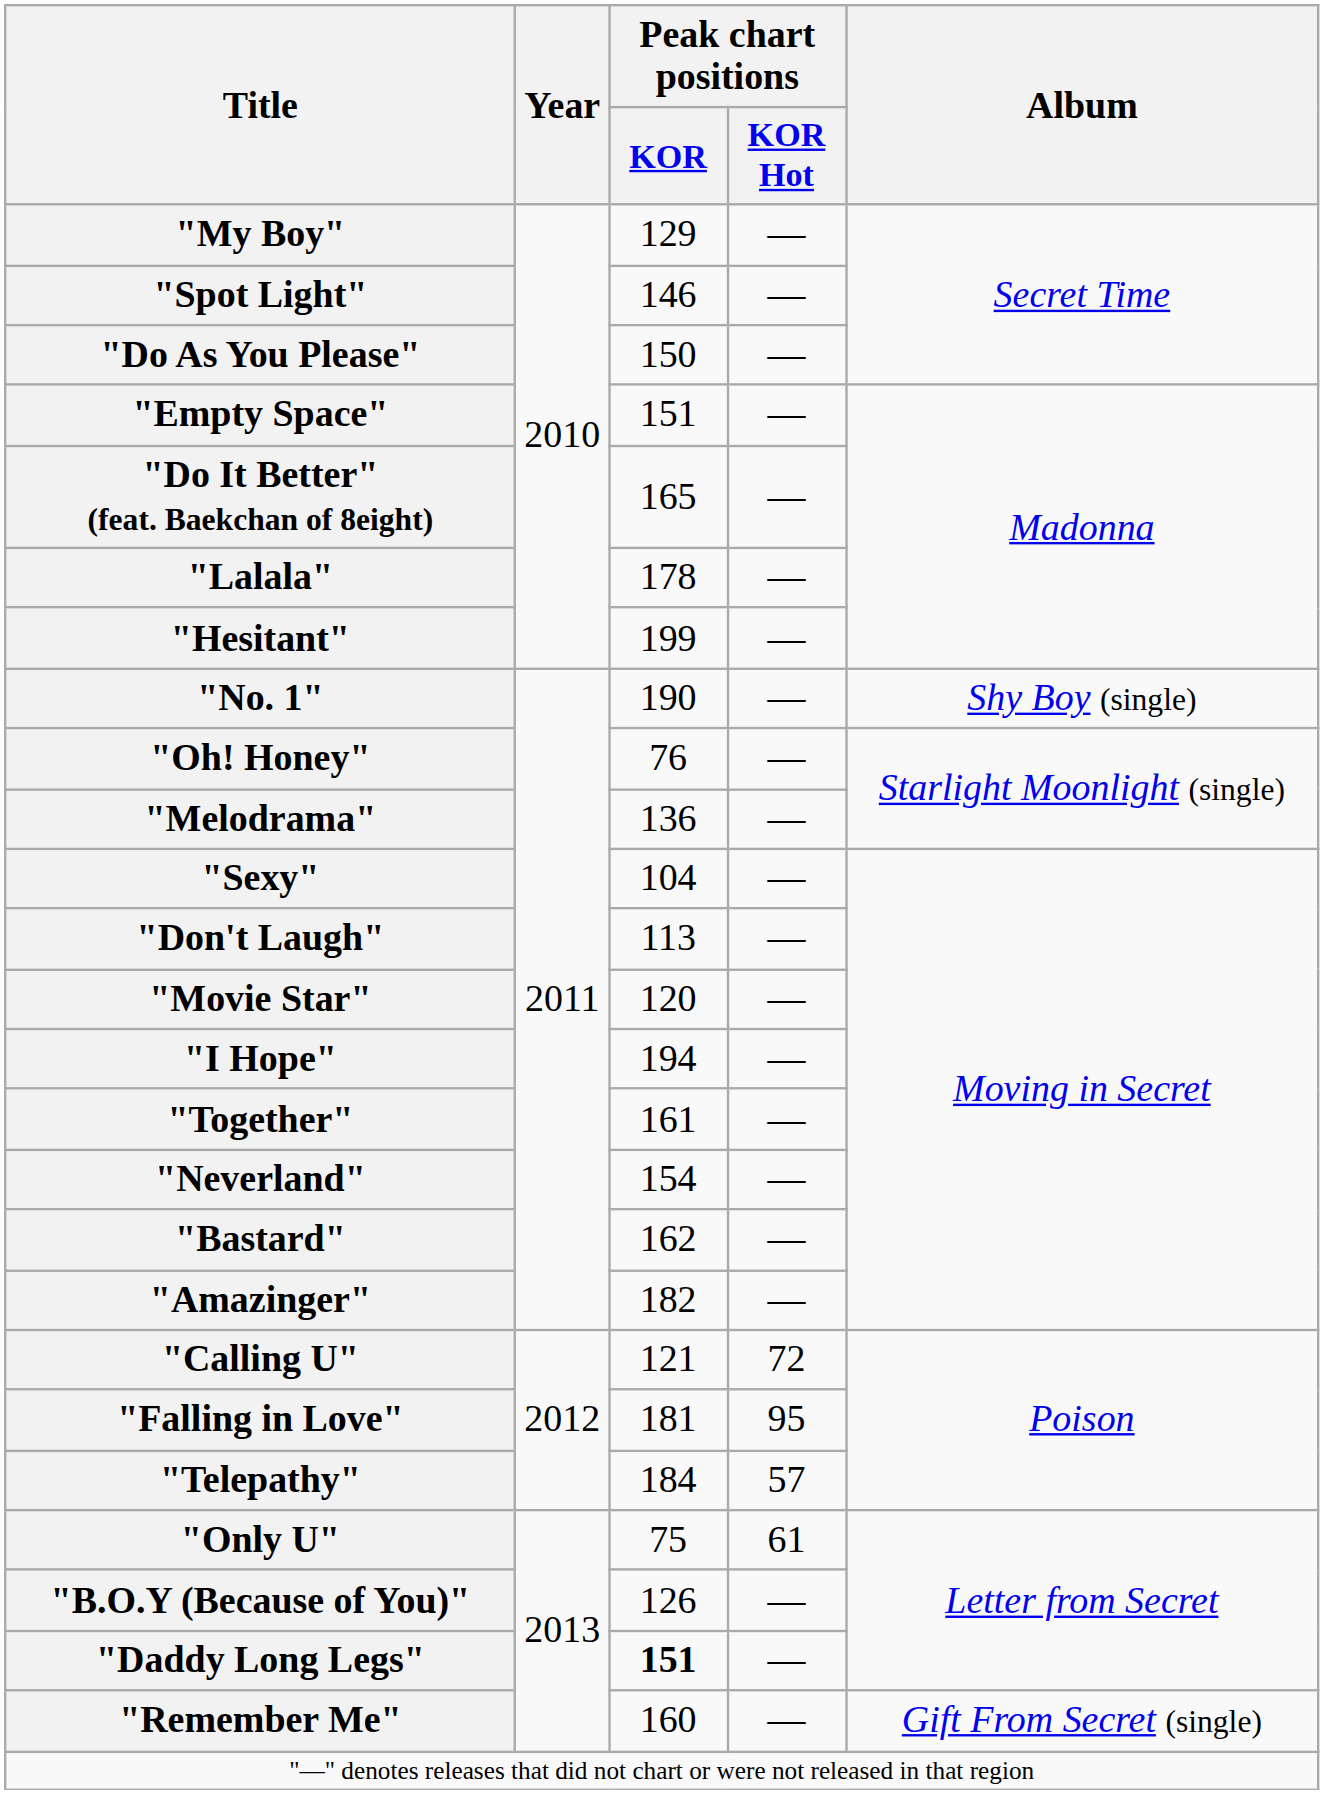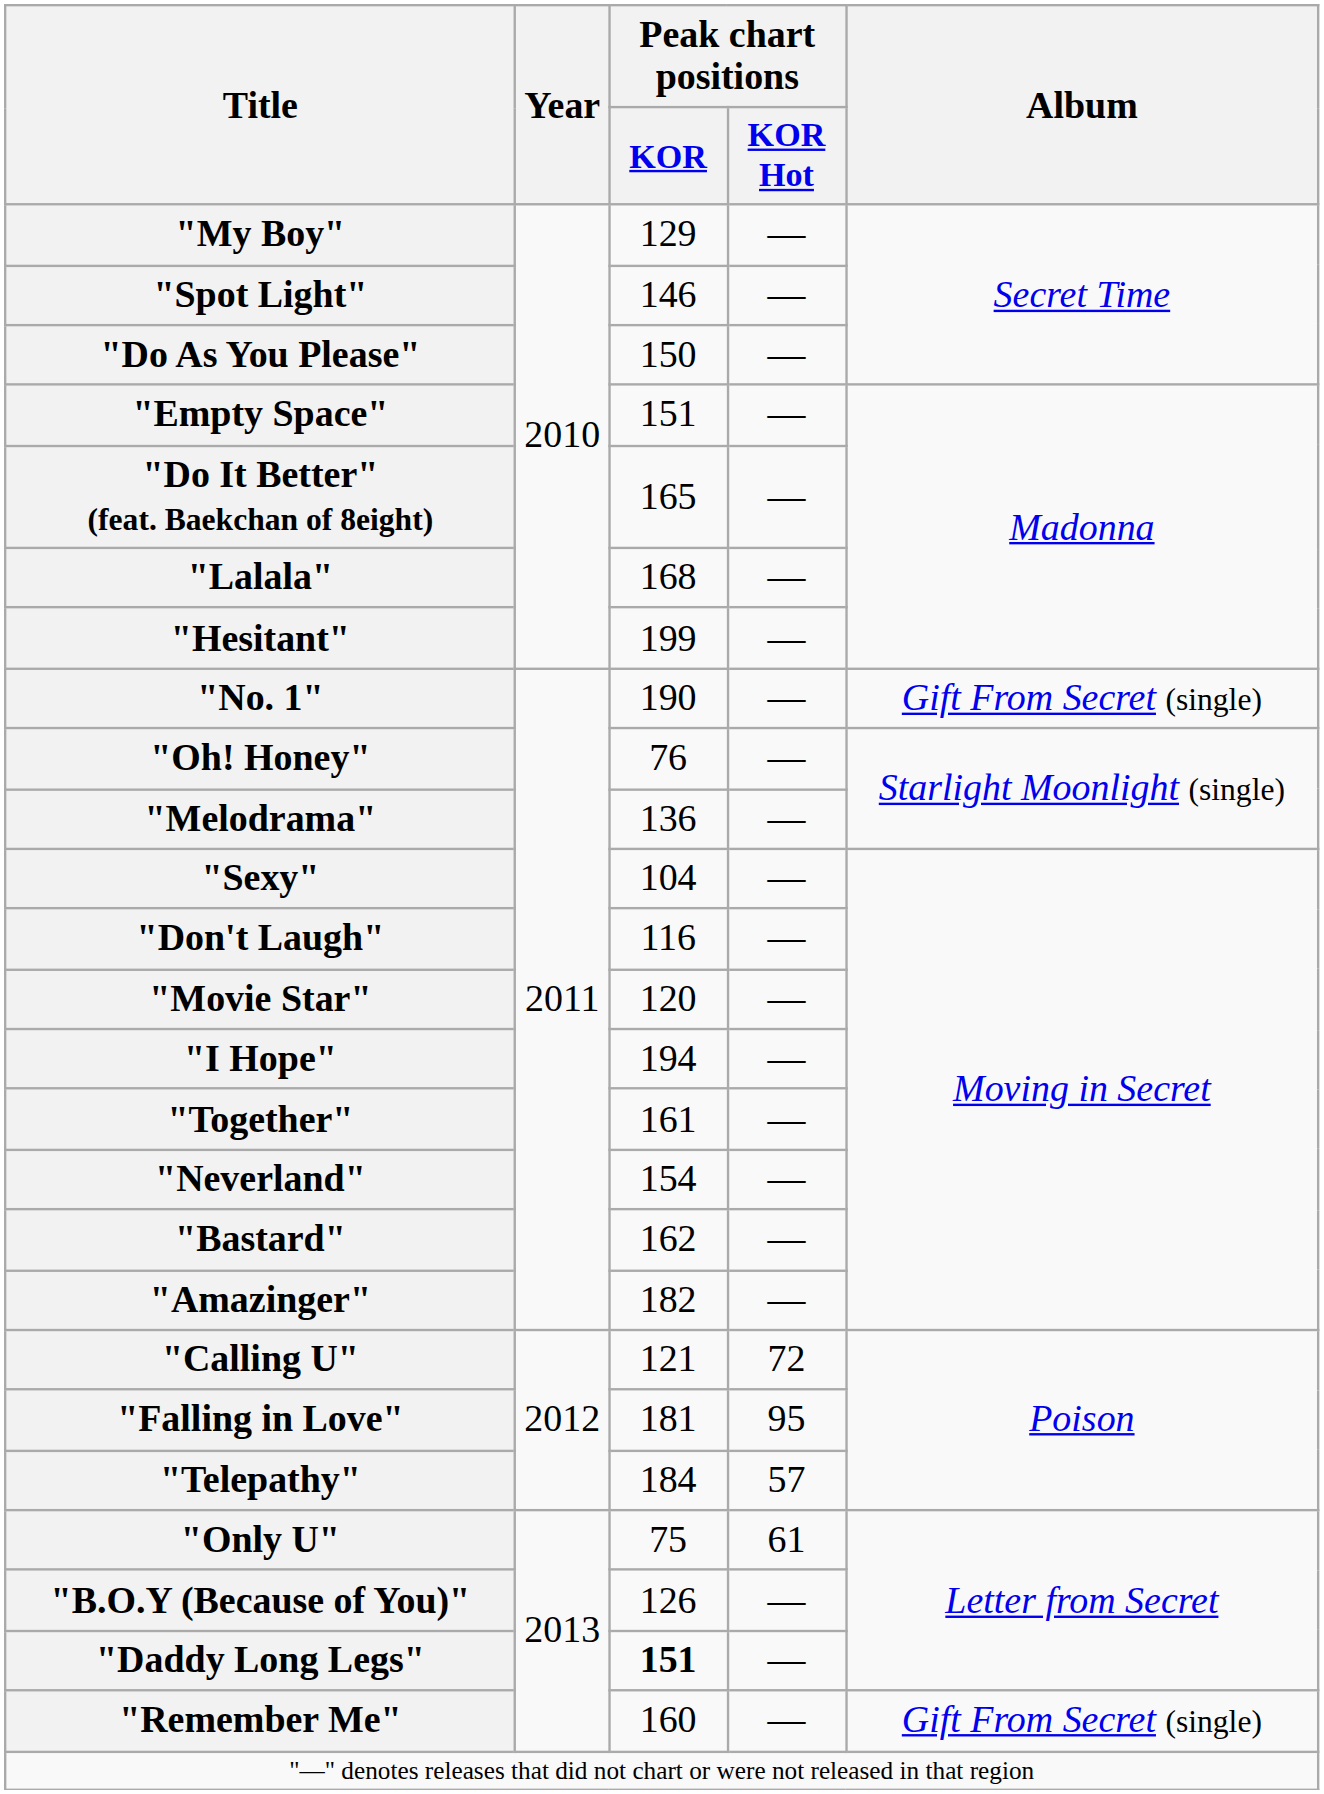 <table class="wikitable plainrowheaders" style="text-align:center;">
 <tr>
 <th scope="col" rowspan="2" style="width:13em;">Title</th>
 <th scope="col" rowspan="2">Year</th>
 <th scope="col" colspan="2">Peak chart positions</th>
 <th scope="col" rowspan="2" style="width:12em;">Album</th>
 </tr>
 <tr>
 <th scope="col" style="width:3em;font-size:90%;"><a href='#'>KOR</a></th>
 <th scope="col" style="width:3em;font-size:90%;"><a href='#'>KOR<br>Hot</a></th>
 </tr>
 <tr>
 <th scope="row">"My Boy"</th>
 <td rowspan="7">2010</td>
 <td>129</td>
 <td>—</td>
 <td rowspan="3"><em><a href='#'>Secret Time</a></em></td>
 </tr>
 <tr>
 <th scope="row">"Spot Light"</th>
 <td>146</td>
 <td>—</td>
 </tr>
 <tr>
 <th scope="row">"Do As You Please"</th>
 <td>150</td>
 <td>—</td>
 </tr>
 <tr>
 <th scope="row">"Empty Space"</th>
 <td>151</td>
 <td>—</td>
 <td rowspan="4"><em><a href='#'>Madonna</a></em></td>
 </tr>
 <tr>
 <th scope="row">"Do It Better" <br><small>(feat. Baekchan of 8eight)</small></th>
 <td>165</td>
 <td>—</td>
 </tr>
 <tr>
 <th scope="row">"Lalala"</th>
-<td>178</td>
+<td>168</td>
 <td>—</td>
 </tr>
 <tr>
 <th scope="row">"Hesitant"</th>
 <td>199</td>
 <td>—</td>
 </tr>
 <tr>
 <th scope="row">"No. 1"</th>
 <td rowspan="11">2011</td>
 <td>190</td>
 <td>—</td>
-<td><em><a href='#'>Shy Boy</a></em> <small>(single)</small></td>
+<td><em><a href='#'>Gift From Secret</a></em> <small>(single)</small></td>
 </tr>
 <tr>
 <th scope="row">"Oh! Honey"</th>
 <td>76</td>
 <td>—</td>
 <td rowspan="2"><em><a href='#'>Starlight Moonlight</a></em> <small>(single)</small></td>
 </tr>
 <tr>
 <th scope="row">"Melodrama"</th>
 <td>136</td>
 <td>—</td>
 </tr>
 <tr>
 <th scope="row">"Sexy"</th>
 <td>104</td>
 <td>—</td>
 <td rowspan="8"><em><a href='#'>Moving in Secret</a></em></td>
 </tr>
 <tr>
 <th scope="row">"Don't Laugh"</th>
-<td>113</td>
+<td>116</td>
 <td>—</td>
 </tr>
 <tr>
 <th scope="row">"Movie Star"</th>
 <td>120</td>
 <td>—</td>
 </tr>
 <tr>
 <th scope="row">"I Hope"</th>
 <td>194</td>
 <td>—</td>
 </tr>
 <tr>
 <th scope="row">"Together"</th>
 <td>161</td>
 <td>—</td>
 </tr>
 <tr>
 <th scope="row">"Neverland"</th>
 <td>154</td>
 <td>—</td>
 </tr>
 <tr>
 <th scope="row">"Bastard"</th>
 <td>162</td>
 <td>—</td>
 </tr>
 <tr>
 <th scope="row">"Amazinger"</th>
 <td>182</td>
 <td>—</td>
 </tr>
 <tr>
 <th scope="row">"Calling U"</th>
 <td rowspan="3">2012</td>
 <td>121</td>
 <td>72</td>
 <td rowspan="3"><em><a href='#'>Poison</a></em></td>
 </tr>
 <tr>
 <th scope="row">"Falling in Love"</th>
 <td>181</td>
 <td>95</td>
 </tr>
 <tr>
 <th scope="row">"Telepathy"</th>
 <td>184</td>
 <td>57</td>
 </tr>
 <tr>
 <th scope="row">"Only U"</th>
 <td rowspan="4">2013</td>
 <td>75</td>
 <td>61</td>
 <td rowspan="3"><em><a href='#'>Letter from Secret</a></em></td>
 </tr>
 <tr>
 <th scope="row">"B.O.Y (Because of You)"</th>
 <td>126</td>
 <td>—</td>
 </tr>
 <tr>
 <th scope="row">"Daddy Long Legs"</th>
 <td><strong>151</strong></td>
 <td>—</td>
 </tr>
 <tr>
 <th scope="row">"Remember Me"</th>
 <td>160</td>
 <td>—</td>
 <td><em><a href='#'>Gift From Secret</a></em> <small>(single)</small></td>
 </tr>
 <tr>
 <td align="center" colspan="5" style="font-size:8pt">"—" denotes releases that did not chart or were not released in that region</td>
 </tr>
 </table>
